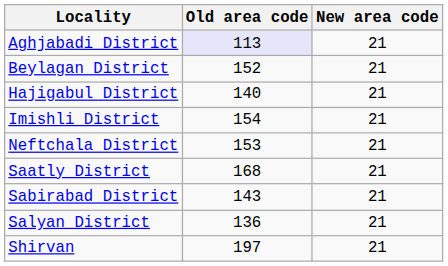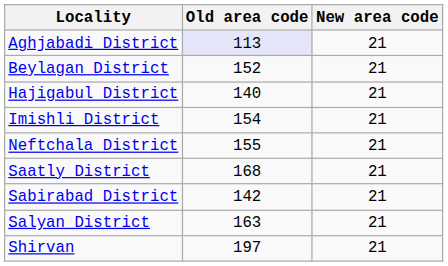 <table class="wikitable">
 <tr>
 <th>Locality</th>
 <th>Old area code</th>
 <th>New area code</th>
 </tr>
 <tr>
 <td><a href='#'>Aghjabadi District</a></td>
 <td align="center" style="background: lavender;">113</td>
 <td align="center">21</td>
 </tr>
 <tr>
 <td><a href='#'>Beylagan District</a></td>
 <td align="center">152</td>
 <td align="center">21</td>
 </tr>
 <tr>
 <td><a href='#'>Hajigabul District</a></td>
 <td align="center">140</td>
 <td align="center">21</td>
 </tr>
 <tr>
 <td><a href='#'>Imishli District</a></td>
 <td align="center">154</td>
 <td align="center">21</td>
 </tr>
 <tr>
 <td><a href='#'>Neftchala District</a></td>
-<td align="center">153</td>
+<td align="center">155</td>
 <td align="center">21</td>
 </tr>
 <tr>
 <td><a href='#'>Saatly District</a></td>
 <td align="center">168</td>
 <td align="center">21</td>
 </tr>
 <tr>
 <td><a href='#'>Sabirabad District</a></td>
-<td align="center">143</td>
+<td align="center">142</td>
 <td align="center">21</td>
 </tr>
 <tr>
 <td><a href='#'>Salyan District</a></td>
-<td align="center">136</td>
+<td align="center">163</td>
 <td align="center">21</td>
 </tr>
 <tr>
 <td><a href='#'>Shirvan</a></td>
 <td align="center">197</td>
 <td align="center">21</td>
 </tr>
 </table>
